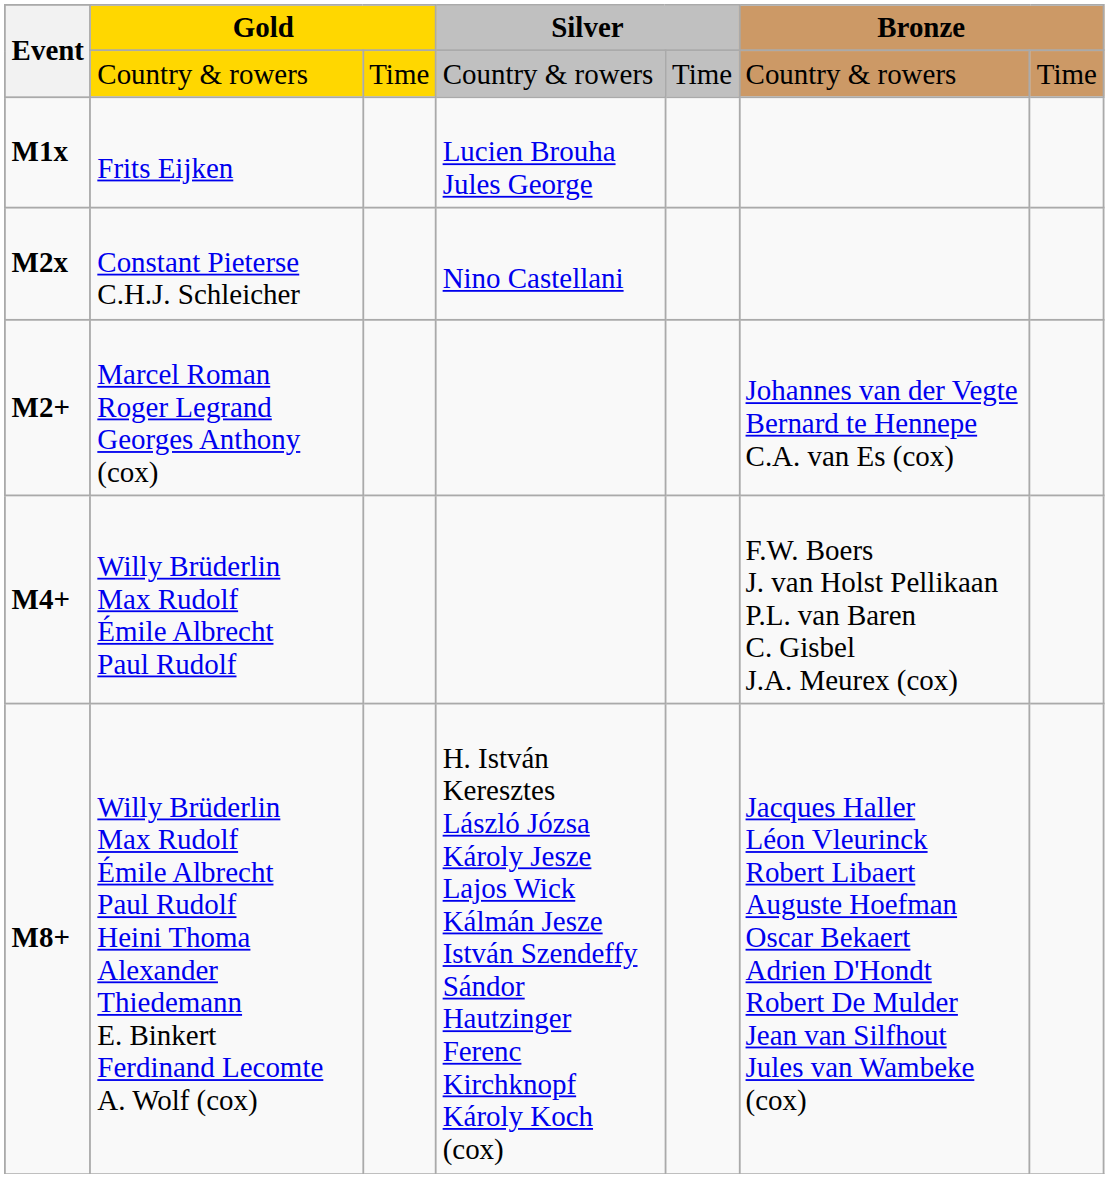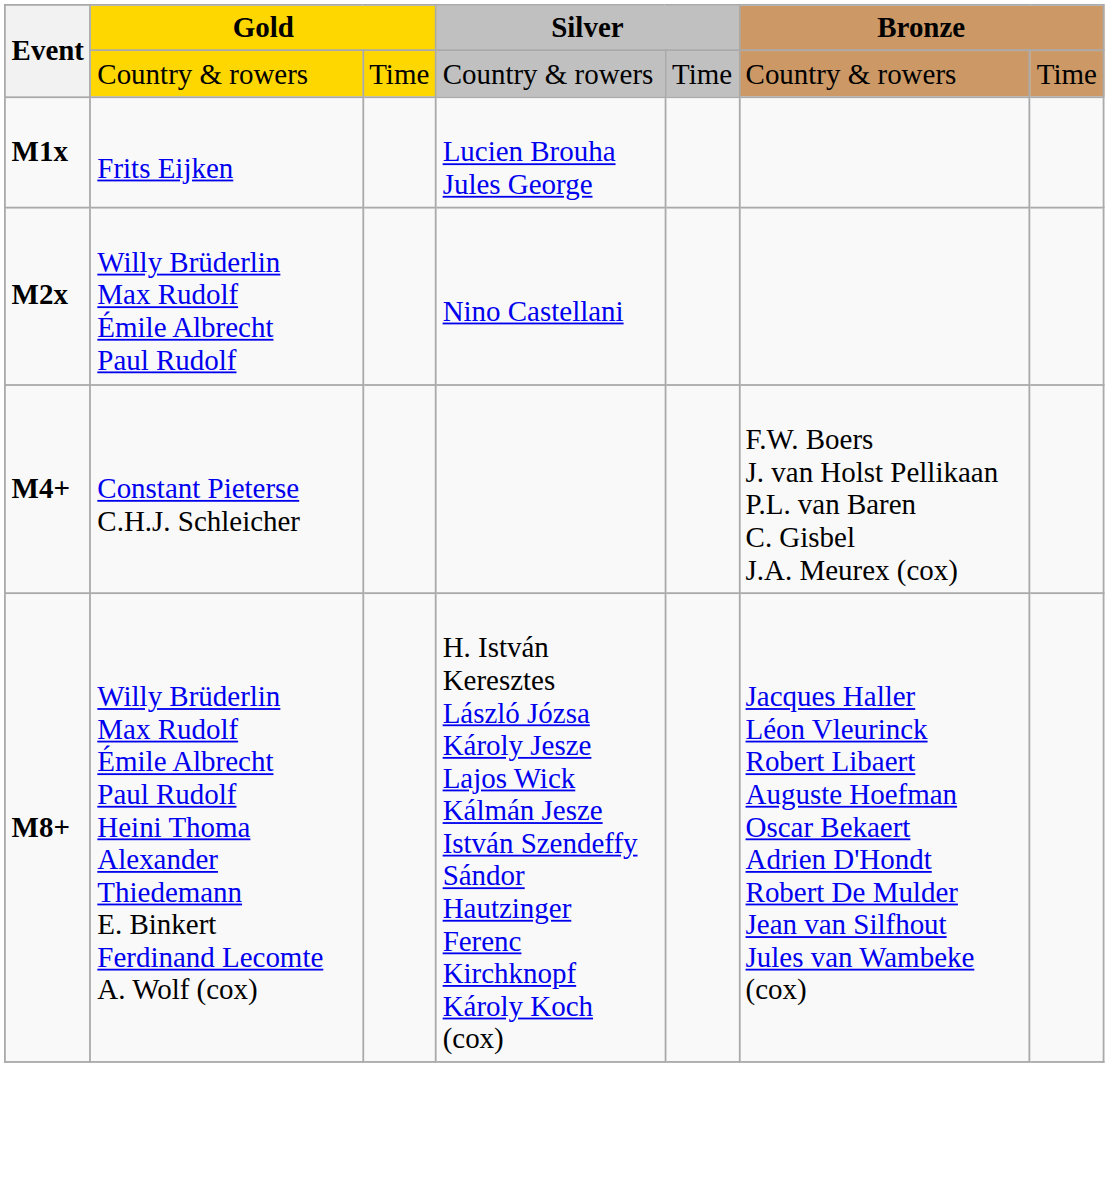 <table class="wikitable">
 <tr>
 <th rowspan="2">Event</th>
 <th colspan="2" style="background:gold;">Gold</th>
 <th colspan="2" style="background:silver;">Silver</th>
 <th colspan="2" style="background:#c96;">Bronze</th>
 </tr>
 <tr>
 <td style="background:gold;">Country & rowers</td>
 <td style="background:gold;">Time</td>
 <td style="background:silver;">Country & rowers</td>
 <td style="background:silver;">Time</td>
 <td style="background:#c96;">Country & rowers</td>
 <td style="background:#c96;">Time</td>
 </tr>
 <tr>
 <td><strong>M1x</strong></td>
 <td> <br> <a href='#'>Frits Eijken</a></td>
 <td></td>
 <td> <br> <a href='#'>Lucien Brouha</a><br><a href='#'>Jules George</a></td>
 <td></td>
 <td></td>
 <td></td>
 </tr>
 <tr>
 <td><strong>M2x</strong></td>
-<td> <br> <a href='#'>Constant Pieterse</a><br> C.H.J. Schleicher</td>
+<td> <br> <a href='#'>Willy Brüderlin</a><br><a href='#'>Max Rudolf</a><br><a href='#'>Émile Albrecht</a><br><a href='#'>Paul Rudolf</a></td>
 <td></td>
 <td> <br> <a href='#'>Nino Castellani</a></td>
 <td></td>
 <td></td>
 <td></td>
 </tr>
 <tr>
-<td><strong>M2+</strong></td>
-<td> <br> <a href='#'>Marcel Roman</a><br><a href='#'>Roger Legrand</a><br><a href='#'>Georges Anthony</a> (cox)</td>
-<td></td>
-<td></td>
-<td></td>
-<td> <br> <a href='#'>Johannes van der Vegte</a><br><a href='#'>Bernard te Hennepe</a><br>C.A. van Es (cox)</td>
-<td></td>
-</tr>
-<tr>
 <td><strong>M4+</strong></td>
-<td> <br> <a href='#'>Willy Brüderlin</a><br><a href='#'>Max Rudolf</a><br><a href='#'>Émile Albrecht</a><br><a href='#'>Paul Rudolf</a></td>
+<td> <br> <a href='#'>Constant Pieterse</a><br> C.H.J. Schleicher</td>
 <td></td>
 <td></td>
 <td></td>
 <td> <br> F.W. Boers<br>J. van Holst Pellikaan<br>P.L. van Baren<br>C. Gisbel<br>J.A. Meurex (cox)</td>
 <td></td>
 </tr>
 <tr>
 <td><strong>M8+</strong></td>
 <td> <br> <a href='#'>Willy Brüderlin</a><br><a href='#'>Max Rudolf</a><br><a href='#'>Émile Albrecht</a><br><a href='#'>Paul Rudolf</a><br><a href='#'>Heini Thoma</a><br><a href='#'>Alexander Thiedemann</a><br>E. Binkert<br><a href='#'>Ferdinand Lecomte</a><br>A. Wolf (cox)</td>
 <td></td>
 <td> <br> H. István Keresztes<br><a href='#'>László Józsa</a><br><a href='#'>Károly Jesze</a><br><a href='#'>Lajos Wick</a><br><a href='#'>Kálmán Jesze</a><br><a href='#'>István Szendeffy</a><br><a href='#'>Sándor Hautzinger</a><br><a href='#'>Ferenc Kirchknopf</a><br><a href='#'>Károly Koch</a> (cox)</td>
 <td></td>
 <td> <br> <a href='#'>Jacques Haller</a><br><a href='#'>Léon Vleurinck</a><br><a href='#'>Robert Libaert</a><br><a href='#'>Auguste Hoefman</a><br><a href='#'>Oscar Bekaert</a><br><a href='#'>Adrien D'Hondt</a><br><a href='#'>Robert De Mulder</a><br><a href='#'>Jean van Silfhout</a> <br> <a href='#'>Jules van Wambeke</a> (cox)</td>
 <td></td>
 </tr>
 </table>
